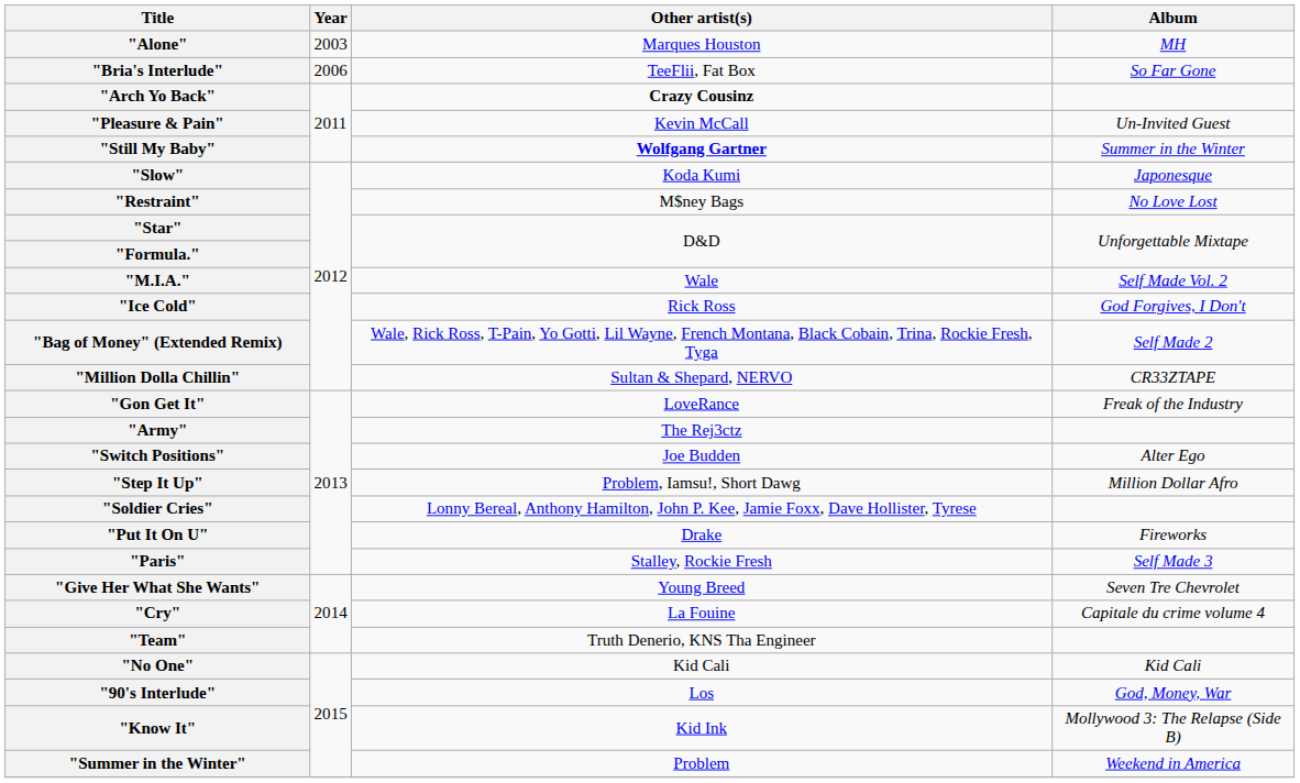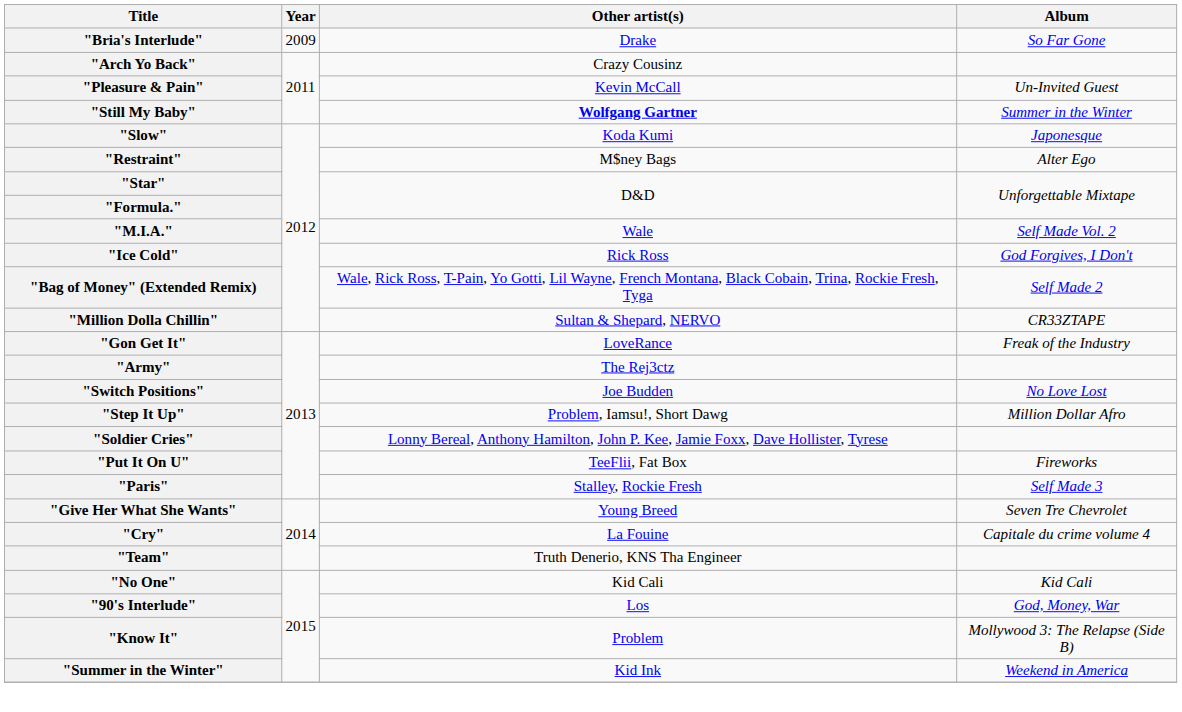 <table class="wikitable plainrowheaders" style="text-align:center;">
 <tr>
 <th scope="col" style="width:18em;">Title</th>
 <th scope="col">Year</th>
 <th scope="col">Other artist(s)</th>
 <th scope="col">Album</th>
 </tr>
 <tr>
-<th scope="row">"Alone"</th>
-<td>2003</td>
-<td><a href='#'>Marques Houston</a></td>
-<td><em><a href='#'>MH</a></em></td>
-</tr>
-<tr>
 <th scope="row">"Bria's Interlude"</th>
-<td>2006</td>
-<td><a href='#'>TeeFlii</a>, Fat Box</td>
+<td>2009</td>
+<td><a href='#'>Drake</a></td>
 <td><em><a href='#'>So Far Gone</a></em></td>
 </tr>
 <tr>
 <th scope="row">"Arch Yo Back"</th>
 <td rowspan="3">2011</td>
-<td><strong>Crazy Cousinz</strong></td>
+<td>Crazy Cousinz</td>
 <td></td>
 </tr>
 <tr>
 <th scope="row">"Pleasure & Pain"</th>
 <td><a href='#'>Kevin McCall</a></td>
 <td><em>Un-Invited Guest</em></td>
 </tr>
 <tr>
 <th scope="row">"Still My Baby"</th>
 <td><strong><a href='#'>Wolfgang Gartner</a></strong></td>
 <td><em><a href='#'>Summer in the Winter</a></em></td>
 </tr>
 <tr>
 <th scope="row">"Slow"</th>
 <td rowspan="8">2012</td>
 <td><a href='#'>Koda Kumi</a></td>
 <td><em><a href='#'>Japonesque</a></em></td>
 </tr>
 <tr>
 <th scope="row">"Restraint"</th>
 <td>M$ney Bags</td>
-<td><em><a href='#'>No Love Lost</a></em></td>
+<td><em>Alter Ego</em></td>
 </tr>
 <tr>
 <th scope="row">"Star"</th>
 <td rowspan="2">D&D</td>
 <td rowspan="2"><em>Unforgettable Mixtape</em></td>
 </tr>
 <tr>
 <th scope="row">"Formula."</th>
 </tr>
 <tr>
 <th scope="row">"M.I.A."</th>
 <td><a href='#'>Wale</a></td>
 <td><em><a href='#'>Self Made Vol. 2</a></em></td>
 </tr>
 <tr>
 <th scope="row">"Ice Cold"</th>
 <td><a href='#'>Rick Ross</a></td>
 <td><em><a href='#'>God Forgives, I Don't</a></em></td>
 </tr>
 <tr>
 <th scope="row">"Bag of Money" (Extended Remix)</th>
 <td><a href='#'>Wale</a>, <a href='#'>Rick Ross</a>, <a href='#'>T-Pain</a>, <a href='#'>Yo Gotti</a>, <a href='#'>Lil Wayne</a>, <a href='#'>French Montana</a>, <a href='#'>Black Cobain</a>, <a href='#'>Trina</a>, <a href='#'>Rockie Fresh</a>, <a href='#'>Tyga</a></td>
 <td><em><a href='#'>Self Made 2</a></em></td>
 </tr>
 <tr>
 <th scope="row">"Million Dolla Chillin"</th>
 <td><a href='#'>Sultan & Shepard</a>, <a href='#'>NERVO</a></td>
 <td><em>CR33ZTAPE</em></td>
 </tr>
 <tr>
 <th scope="row">"Gon Get It"</th>
 <td rowspan="7">2013</td>
 <td><a href='#'>LoveRance</a></td>
 <td><em>Freak of the Industry</em></td>
 </tr>
 <tr>
 <th scope="row">"Army"</th>
 <td><a href='#'>The Rej3ctz</a></td>
 <td></td>
 </tr>
 <tr>
 <th scope="row">"Switch Positions"</th>
 <td><a href='#'>Joe Budden</a></td>
-<td><em>Alter Ego</em></td>
+<td><em><a href='#'>No Love Lost</a></em></td>
 </tr>
 <tr>
 <th scope="row">"Step It Up"</th>
 <td><a href='#'>Problem</a>, Iamsu!, Short Dawg</td>
 <td><em>Million Dollar Afro</em></td>
 </tr>
 <tr>
 <th scope="row">"Soldier Cries"</th>
 <td><a href='#'>Lonny Bereal</a>, <a href='#'>Anthony Hamilton</a>, <a href='#'>John P. Kee</a>, <a href='#'>Jamie Foxx</a>, <a href='#'>Dave Hollister</a>, <a href='#'>Tyrese</a></td>
 <td></td>
 </tr>
 <tr>
 <th scope="row">"Put It On U"</th>
-<td><a href='#'>Drake</a></td>
+<td><a href='#'>TeeFlii</a>, Fat Box</td>
 <td><em>Fireworks</em></td>
 </tr>
 <tr>
 <th scope="row">"Paris"</th>
 <td><a href='#'>Stalley</a>, <a href='#'>Rockie Fresh</a></td>
 <td><em><a href='#'>Self Made 3</a></em></td>
 </tr>
 <tr>
 <th scope="row">"Give Her What She Wants"</th>
 <td rowspan="3">2014</td>
 <td><a href='#'>Young Breed</a></td>
 <td><em>Seven Tre Chevrolet</em></td>
 </tr>
 <tr>
 <th scope="row">"Cry"</th>
 <td><a href='#'>La Fouine</a></td>
 <td><em>Capitale du crime volume 4</em></td>
 </tr>
 <tr>
 <th scope="row">"Team"</th>
 <td>Truth Denerio, KNS Tha Engineer</td>
 <td></td>
 </tr>
 <tr>
 <th scope="row">"No One"</th>
 <td rowspan="4">2015</td>
 <td>Kid Cali</td>
 <td><em>Kid Cali</em></td>
 </tr>
 <tr>
 <th scope="row">"90's Interlude"</th>
 <td><a href='#'>Los</a></td>
 <td><em><a href='#'>God, Money, War</a></em></td>
 </tr>
 <tr>
 <th scope="row">"Know It"</th>
-<td><a href='#'>Kid Ink</a></td>
+<td><a href='#'>Problem</a></td>
 <td><em>Mollywood 3: The Relapse (Side B)</em></td>
 </tr>
 <tr>
 <th scope="row">"Summer in the Winter"</th>
-<td><a href='#'>Problem</a></td>
+<td><a href='#'>Kid Ink</a></td>
 <td><em><a href='#'>Weekend in America</a></em></td>
 </tr>
 <tr>
 </tr>
 </table>
